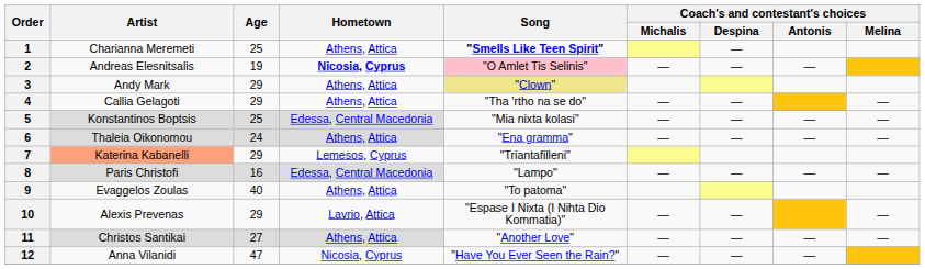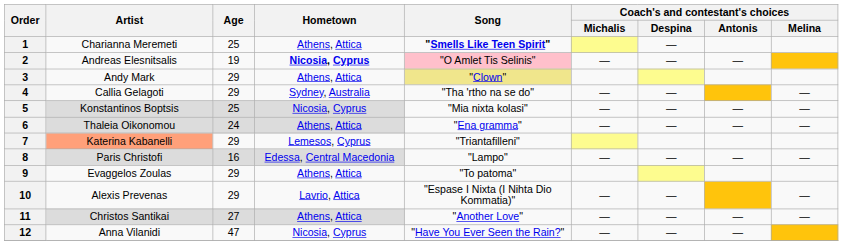 <table class="wikitable" style="text-align:center; line-height:17px; width:100%;">
 <tr>
 <th scope="col" rowspan="2" width="05%">Order</th>
 <th scope="col" rowspan="2" width="20%">Artist</th>
 <th scope="col" rowspan="2" width="05%">Age</th>
 <th scope="col" rowspan="2" width="18%">Hometown</th>
 <th scope="col" rowspan="2" width="20%">Song</th>
 <th scope="col" colspan="4" width="32%">Coach's and contestant's choices</th>
 </tr>
 <tr>
 <th width="08%">Michalis</th>
 <th width="08%">Despina</th>
 <th width="08%">Antonis</th>
 <th width="08%">Melina</th>
 </tr>
 <tr>
 <th>1</th>
 <td>Charianna Meremeti</td>
 <td>25</td>
 <td><a href='#'>Athens</a>, <a href='#'>Attica</a></td>
 <td><strong>"<a href='#'>Smells Like Teen Spirit</a>"</strong></td>
 <td style="background: #fdfc8f;"></td>
 <td>—</td>
 <td></td>
 <td></td>
 </tr>
 <tr>
 <th>2</th>
 <td>Andreas Elesnitsalis</td>
 <td>19</td>
 <td><strong><a href='#'>Nicosia</a>, <a href='#'>Cyprus</a></strong></td>
 <td style="background: pink;">"O Amlet Tis Selinis"</td>
 <td>—</td>
 <td>—</td>
 <td>—</td>
 <td style="background: #FFC40C"></td>
 </tr>
 <tr>
 <th>3</th>
 <td>Andy Mark</td>
 <td>29</td>
 <td><a href='#'>Athens</a>, <a href='#'>Attica</a></td>
 <td style="background: khaki;">"<a href='#'>Clown</a>"</td>
 <td></td>
 <td style="background: #fdfc8f;"></td>
 <td></td>
 <td></td>
 </tr>
 <tr>
 <th>4</th>
 <td>Callia Gelagoti</td>
 <td>29</td>
-<td><a href='#'>Athens</a>, <a href='#'>Attica</a></td>
+<td><a href='#'>Sydney</a>, <a href='#'>Australia</a></td>
 <td>"Tha 'rtho na se do"</td>
 <td>—</td>
 <td>—</td>
 <td style="background: #FFC40C"></td>
 <td>—</td>
 </tr>
 <tr>
 <th>5</th>
 <td style="background: #DCDCDC;">Konstantinos Boptsis</td>
 <td style="background: #DCDCDC;">25</td>
-<td style="background: #DCDCDC;"><a href='#'>Edessa</a>, <a href='#'>Central Macedonia</a></td>
+<td style="background: #DCDCDC;"><a href='#'>Nicosia</a>, <a href='#'>Cyprus</a></td>
 <td>"Mia nixta kolasi"</td>
 <td>—</td>
 <td>—</td>
 <td>—</td>
 <td>—</td>
 </tr>
 <tr>
 <th>6</th>
 <td style="background: #DCDCDC;">Thaleia Oikonomou</td>
 <td style="background: #DCDCDC;">24</td>
 <td style="background: #DCDCDC;"><a href='#'>Athens</a>, <a href='#'>Attica</a></td>
 <td>"<a href='#'>Ena gramma</a>"</td>
 <td>—</td>
 <td>—</td>
 <td>—</td>
 <td>—</td>
 </tr>
 <tr>
 <th>7</th>
 <td style="background: lightsalmon;">Katerina Kabanelli</td>
 <td>29</td>
 <td><a href='#'>Lemesos</a>, <a href='#'>Cyprus</a></td>
 <td>"Triantafilleni"</td>
 <td style="background: #fdfc8f;"></td>
 <td></td>
 <td></td>
 <td></td>
 </tr>
 <tr>
 <th>8</th>
 <td style="background: #DCDCDC;">Paris Christofi</td>
 <td style="background: #DCDCDC;">16</td>
 <td style="background: #DCDCDC;"><a href='#'>Edessa</a>, <a href='#'>Central Macedonia</a></td>
 <td>"Lampo"</td>
 <td>—</td>
 <td>—</td>
 <td>—</td>
 <td>—</td>
 </tr>
 <tr>
 <th>9</th>
 <td>Evaggelos Zoulas</td>
-<td>40</td>
+<td>29</td>
 <td><a href='#'>Athens</a>, <a href='#'>Attica</a></td>
 <td>"To patoma"</td>
 <td></td>
 <td style="background: #fdfc8f;"></td>
 <td></td>
 <td></td>
 </tr>
 <tr>
 <th>10</th>
 <td>Alexis Prevenas</td>
 <td>29</td>
 <td><a href='#'>Lavrio</a>, <a href='#'>Attica</a></td>
 <td>"Espase I Nixta (I Nihta Dio Kommatia)"</td>
 <td>—</td>
 <td>—</td>
 <td style="background: #FFC40C"></td>
 <td>—</td>
 </tr>
 <tr>
 <th>11</th>
 <td style="background: #DCDCDC;">Christos Santikai</td>
 <td style="background: #DCDCDC;">27</td>
 <td style="background: #DCDCDC;"><a href='#'>Athens</a>, <a href='#'>Attica</a></td>
 <td>"<a href='#'>Another Love</a>"</td>
 <td>—</td>
 <td>—</td>
 <td>—</td>
 <td>—</td>
 </tr>
 <tr>
 <th>12</th>
 <td>Anna Vilanidi</td>
 <td>47</td>
 <td><a href='#'>Nicosia</a>, <a href='#'>Cyprus</a></td>
 <td>"<a href='#'>Have You Ever Seen the Rain?</a>"</td>
 <td>—</td>
 <td>—</td>
 <td>—</td>
 <td style="background: #FFC40C"></td>
 </tr>
 <tr>
 </tr>
 </table>
